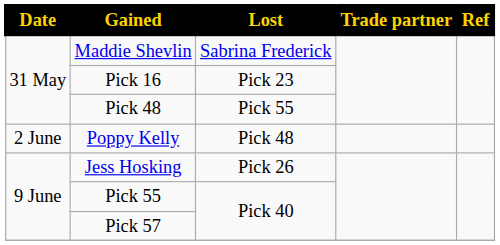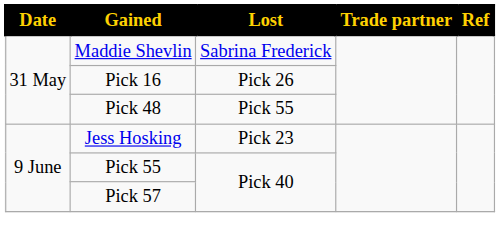 <table class="wikitable" style="text-align:center; font-size:100%">
 <tr>
 <th style="background:black; color:#FED102; border: solid black 2px;">Date</th>
 <th style="background:black; color:#FED102; border: solid black 2px;">Gained</th>
 <th style="background:black; color:#FED102; border: solid black 2px;">Lost</th>
 <th style="background:black; color:#FED102; border: solid black 2px;">Trade partner</th>
 <th style="background:black; color:#FED102; border: solid black 2px;">Ref</th>
 </tr>
 <tr>
 <td rowspan=3>31 May</td>
 <td><a href='#'>Maddie Shevlin</a></td>
 <td><a href='#'>Sabrina Frederick</a></td>
 <td rowspan=3></td>
 <td rowspan=3></td>
 </tr>
 <tr>
 <td>Pick 16</td>
-<td>Pick 23</td>
+<td>Pick 26</td>
 </tr>
 <tr>
 <td>Pick 48</td>
 <td>Pick 55</td>
 </tr>
 <tr>
-<td>2 June</td>
-<td><a href='#'>Poppy Kelly</a></td>
-<td>Pick 48</td>
-<td></td>
-<td></td>
-</tr>
-<tr>
 <td rowspan=3>9 June</td>
 <td><a href='#'>Jess Hosking</a></td>
-<td>Pick 26</td>
+<td>Pick 23</td>
 <td rowspan=3></td>
 <td rowspan=3></td>
 </tr>
 <tr>
 <td>Pick 55</td>
 <td rowspan=2>Pick 40</td>
 </tr>
 <tr>
 <td>Pick 57</td>
 </tr>
 <tr>
 </tr>
 </table>
